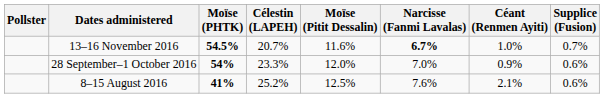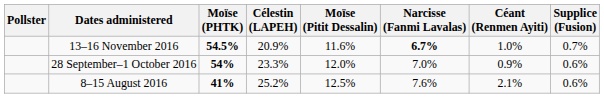 <table class=wikitable style=text-align:center>
 <tr>
 <th>Pollster</th>
 <th>Dates administered</th>
 <th>Moïse<br>(PHTK)</th>
 <th>Célestin<br>(LAPEH)</th>
 <th>Moïse<br>(Pitit Dessalin)</th>
 <th>Narcisse<br>(Fanmi Lavalas)</th>
 <th>Céant<br>(Renmen Ayiti)</th>
 <th>Supplice<br>(Fusion)</th>
 </tr>
 <tr>
 <td></td>
 <td>13–16 November 2016</td>
 <td><strong>54.5%</strong></td>
-<td>20.7%</td>
+<td>20.9%</td>
 <td>11.6%</td>
 <td><strong>6.7%</strong></td>
 <td>1.0%</td>
 <td>0.7%</td>
 </tr>
 <tr>
 <td></td>
 <td>28 September–1 October 2016</td>
 <td><strong>54%</strong></td>
 <td>23.3%</td>
 <td>12.0%</td>
 <td>7.0%</td>
 <td>0.9%</td>
 <td>0.6%</td>
 </tr>
 <tr>
 <td></td>
 <td>8–15 August 2016</td>
 <td><strong>41%</strong></td>
 <td>25.2%</td>
 <td>12.5%</td>
 <td>7.6%</td>
 <td>2.1%</td>
 <td>0.6%</td>
 </tr>
 </table>
